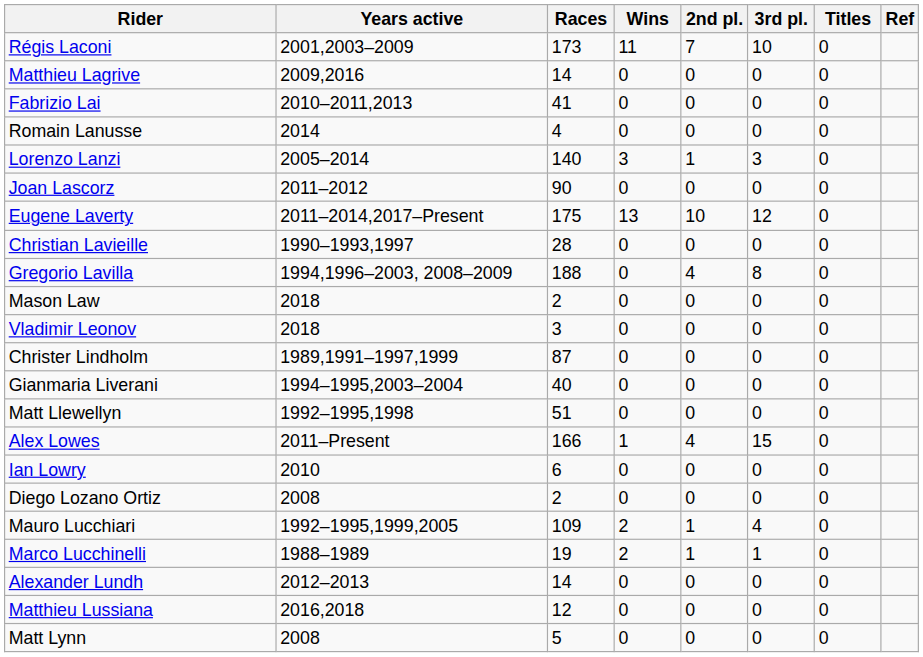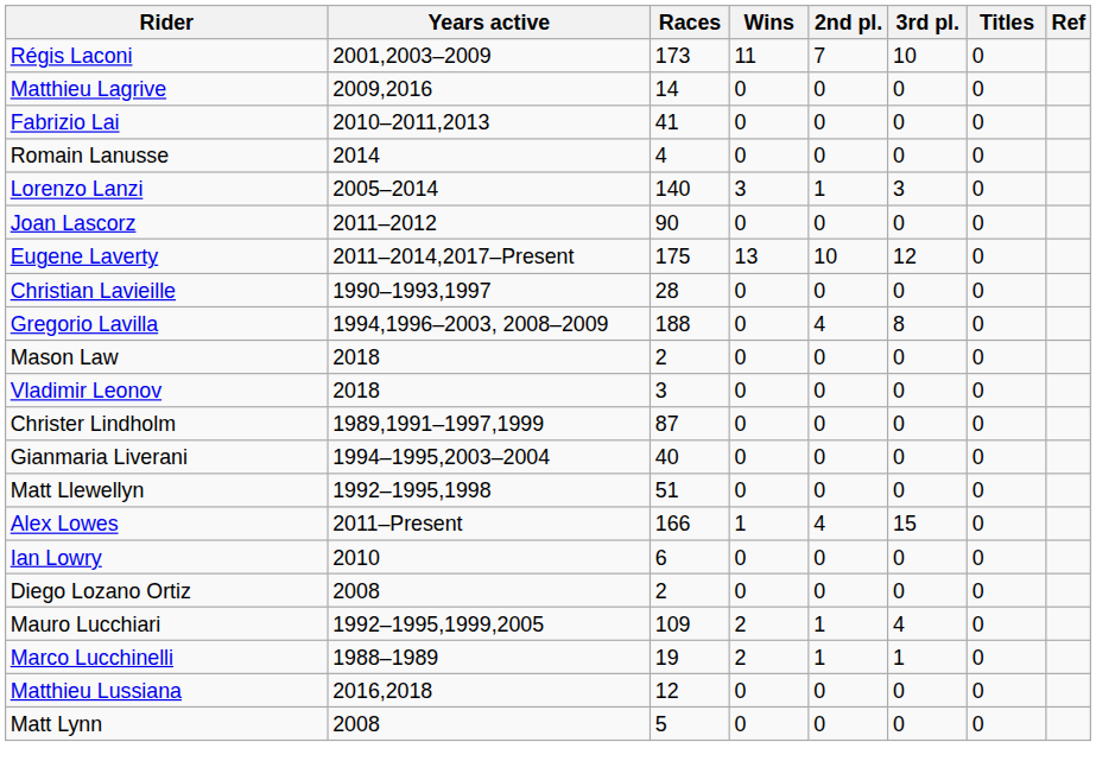 <table class="wikitable" style="font-size:95%;">
 <tr>
 <th width="225">Rider</th>
 <th width="225">Years active</th>
 <th width="50">Races</th>
 <th width="50">Wins</th>
 <th width="50">2nd pl.</th>
 <th width="50">3rd pl.</th>
 <th width="50">Titles</th>
 <th>Ref</th>
 </tr>
 <tr>
 <td> <a href='#'>Régis Laconi</a></td>
 <td>2001,2003–2009</td>
 <td>173</td>
 <td>11</td>
 <td>7</td>
 <td>10</td>
 <td>0</td>
 <td></td>
 </tr>
 <tr>
 <td> <a href='#'>Matthieu Lagrive</a></td>
 <td>2009,2016</td>
 <td>14</td>
 <td>0</td>
 <td>0</td>
 <td>0</td>
 <td>0</td>
 <td></td>
 </tr>
 <tr>
 <td> <a href='#'>Fabrizio Lai</a></td>
 <td>2010–2011,2013</td>
 <td>41</td>
 <td>0</td>
 <td>0</td>
 <td>0</td>
 <td>0</td>
 <td></td>
 </tr>
 <tr>
 <td> Romain Lanusse</td>
 <td>2014</td>
 <td>4</td>
 <td>0</td>
 <td>0</td>
 <td>0</td>
 <td>0</td>
 <td></td>
 </tr>
 <tr>
 <td> <a href='#'>Lorenzo Lanzi</a></td>
 <td>2005–2014</td>
 <td>140</td>
 <td>3</td>
 <td>1</td>
 <td>3</td>
 <td>0</td>
 <td></td>
 </tr>
 <tr>
 <td> <a href='#'>Joan Lascorz</a></td>
 <td>2011–2012</td>
 <td>90</td>
 <td>0</td>
 <td>0</td>
 <td>0</td>
 <td>0</td>
 <td></td>
 </tr>
 <tr>
 <td> <a href='#'>Eugene Laverty</a></td>
 <td>2011–2014,2017–Present</td>
 <td>175</td>
 <td>13</td>
 <td>10</td>
 <td>12</td>
 <td>0</td>
 <td></td>
 </tr>
 <tr>
 <td> <a href='#'>Christian Lavieille</a></td>
 <td>1990–1993,1997</td>
 <td>28</td>
 <td>0</td>
 <td>0</td>
 <td>0</td>
 <td>0</td>
 <td></td>
 </tr>
 <tr>
 <td> <a href='#'>Gregorio Lavilla</a></td>
 <td>1994,1996–2003, 2008–2009</td>
 <td>188</td>
 <td>0</td>
 <td>4</td>
 <td>8</td>
 <td>0</td>
 <td></td>
 </tr>
 <tr>
 <td> Mason Law</td>
 <td>2018</td>
 <td>2</td>
 <td>0</td>
 <td>0</td>
 <td>0</td>
 <td>0</td>
 <td></td>
 </tr>
 <tr>
 <td> <a href='#'>Vladimir Leonov</a></td>
 <td>2018</td>
 <td>3</td>
 <td>0</td>
 <td>0</td>
 <td>0</td>
 <td>0</td>
 <td></td>
 </tr>
 <tr>
 <td> Christer Lindholm</td>
 <td>1989,1991–1997,1999</td>
 <td>87</td>
 <td>0</td>
 <td>0</td>
 <td>0</td>
 <td>0</td>
 <td></td>
 </tr>
 <tr>
 <td> Gianmaria Liverani</td>
 <td>1994–1995,2003–2004</td>
 <td>40</td>
 <td>0</td>
 <td>0</td>
 <td>0</td>
 <td>0</td>
 <td></td>
 </tr>
 <tr>
 <td> Matt Llewellyn</td>
 <td>1992–1995,1998</td>
 <td>51</td>
 <td>0</td>
 <td>0</td>
 <td>0</td>
 <td>0</td>
 <td></td>
 </tr>
 <tr>
 <td> <a href='#'>Alex Lowes</a></td>
 <td>2011–Present</td>
 <td>166</td>
 <td>1</td>
 <td>4</td>
 <td>15</td>
 <td>0</td>
 <td></td>
 </tr>
 <tr>
 <td> <a href='#'>Ian Lowry</a></td>
 <td>2010</td>
 <td>6</td>
 <td>0</td>
 <td>0</td>
 <td>0</td>
 <td>0</td>
 <td></td>
 </tr>
 <tr>
 <td> Diego Lozano Ortiz</td>
 <td>2008</td>
 <td>2</td>
 <td>0</td>
 <td>0</td>
 <td>0</td>
 <td>0</td>
 <td></td>
 </tr>
 <tr>
 <td> Mauro Lucchiari</td>
 <td>1992–1995,1999,2005</td>
 <td>109</td>
 <td>2</td>
 <td>1</td>
 <td>4</td>
 <td>0</td>
 <td></td>
 </tr>
 <tr>
 <td> <a href='#'>Marco Lucchinelli</a></td>
 <td>1988–1989</td>
 <td>19</td>
 <td>2</td>
 <td>1</td>
 <td>1</td>
 <td>0</td>
 <td></td>
 </tr>
 <tr>
-<td> <a href='#'>Alexander Lundh</a></td>
-<td>2012–2013</td>
-<td>14</td>
-<td>0</td>
-<td>0</td>
-<td>0</td>
-<td>0</td>
-<td></td>
-</tr>
-<tr>
 <td> <a href='#'>Matthieu Lussiana</a></td>
 <td>2016,2018</td>
 <td>12</td>
 <td>0</td>
 <td>0</td>
 <td>0</td>
 <td>0</td>
 <td></td>
 </tr>
 <tr>
 <td> Matt Lynn</td>
 <td>2008</td>
 <td>5</td>
 <td>0</td>
 <td>0</td>
 <td>0</td>
 <td>0</td>
 <td></td>
 </tr>
 </table>
